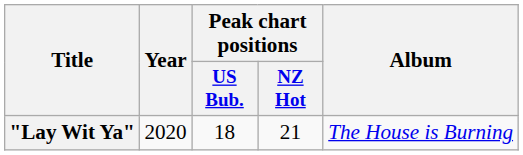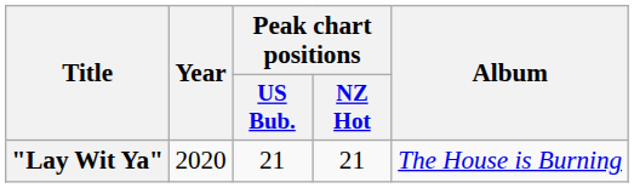 <table class="wikitable plainrowheaders" style="text-align:center;">
 <tr>
 <th rowspan="2">Title</th>
 <th rowspan="2">Year</th>
 <th colspan="2">Peak chart positions</th>
 <th rowspan="2">Album</th>
 </tr>
 <tr>
 <th scope="col" style="width:3em;font-size:90%;"><a href='#'>US<br>Bub.</a><br></th>
 <th scope="col" style="width:3em;font-size:90%;"><a href='#'>NZ<br>Hot</a><br></th>
 </tr>
 <tr>
 <th scope="row">"Lay Wit Ya"<br></th>
 <td rowspan="1">2020</td>
-<td>18</td>
+<td>21</td>
 <td>21</td>
 <td><em><a href='#'>The House is Burning</a></em></td>
 </tr>
 </table>
